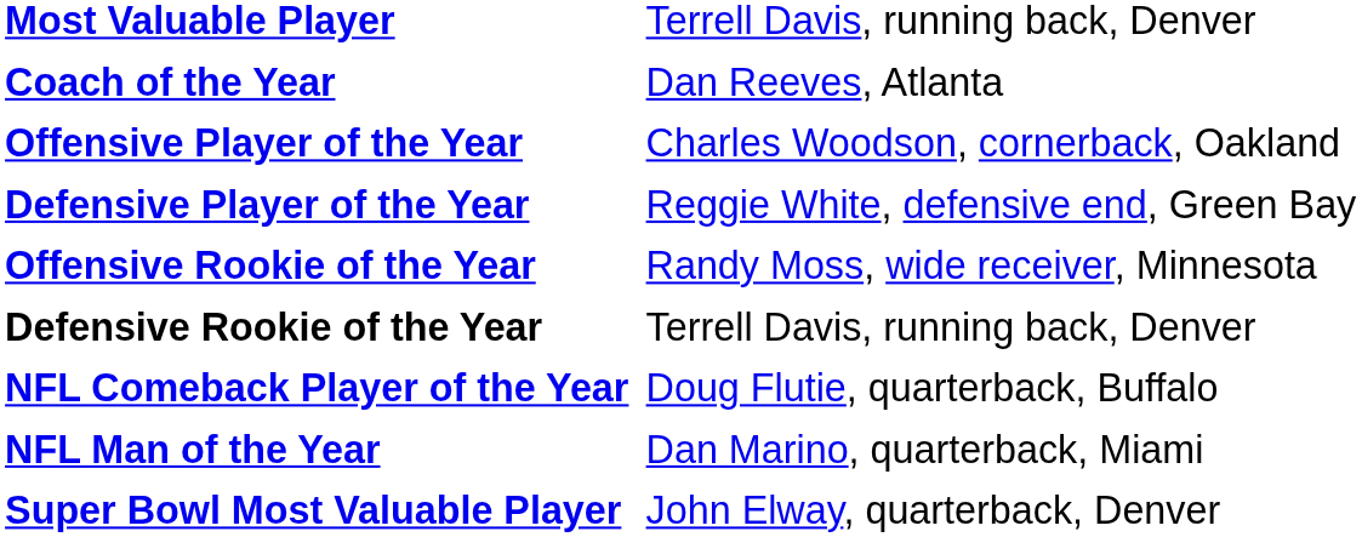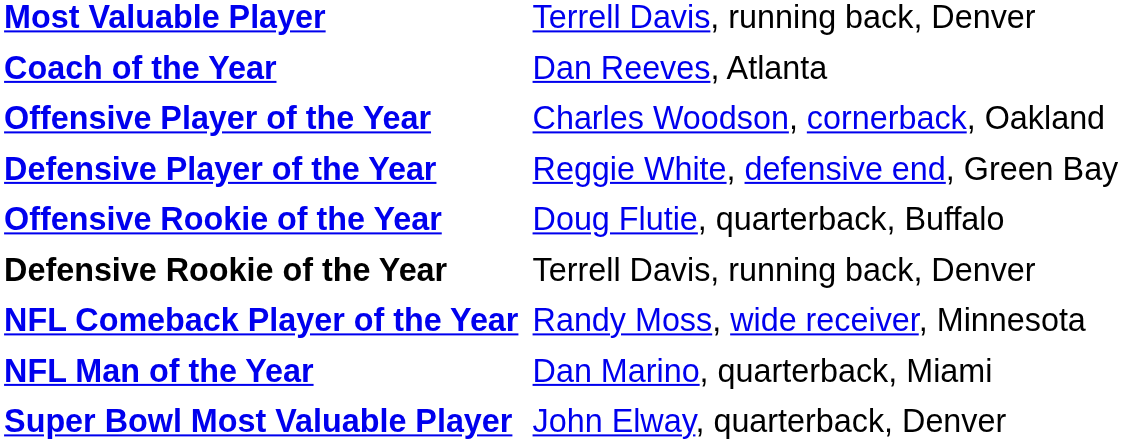 <table cellpadding="3" cellspacing="1">
 <tr>
 <td><strong><a href='#'>Most Valuable Player</a></strong></td>
 <td><a href='#'>Terrell Davis</a>, running back, Denver</td>
 </tr>
 <tr>
 <td><strong><a href='#'>Coach of the Year</a></strong></td>
 <td><a href='#'>Dan Reeves</a>, Atlanta</td>
 </tr>
 <tr>
 <td><strong><a href='#'>Offensive Player of the Year</a></strong></td>
 <td><a href='#'>Charles Woodson</a>, <a href='#'>cornerback</a>, Oakland</td>
 </tr>
 <tr>
 <td><strong><a href='#'>Defensive Player of the Year</a></strong></td>
 <td><a href='#'>Reggie White</a>, <a href='#'>defensive end</a>, Green Bay</td>
 </tr>
 <tr>
 <td><strong><a href='#'>Offensive Rookie of the Year</a></strong></td>
-<td><a href='#'>Randy Moss</a>, <a href='#'>wide receiver</a>, Minnesota</td>
+<td><a href='#'>Doug Flutie</a>, quarterback, Buffalo</td>
 </tr>
 <tr>
 <td><strong>Defensive Rookie of the Year</strong></td>
 <td>Terrell Davis, running back, Denver</td>
 </tr>
 <tr>
 <td><strong><a href='#'>NFL Comeback Player of the Year</a></strong></td>
-<td><a href='#'>Doug Flutie</a>, quarterback, Buffalo</td>
+<td><a href='#'>Randy Moss</a>, <a href='#'>wide receiver</a>, Minnesota</td>
 </tr>
 <tr>
 <td><strong><a href='#'>NFL Man of the Year</a></strong></td>
 <td><a href='#'>Dan Marino</a>, quarterback, Miami</td>
 </tr>
 <tr>
 <td><strong><a href='#'>Super Bowl Most Valuable Player</a></strong></td>
 <td><a href='#'>John Elway</a>, quarterback, Denver</td>
 </tr>
 </table>
